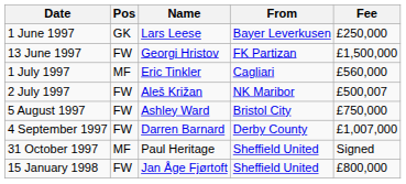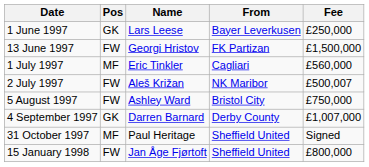 <table class="wikitable">
 <tr>
 <th>Date</th>
 <th>Pos</th>
 <th>Name</th>
 <th>From</th>
 <th>Fee</th>
 </tr>
 <tr>
 <td>1 June 1997</td>
 <td>GK</td>
 <td><a href='#'>Lars Leese</a></td>
 <td><a href='#'>Bayer Leverkusen</a></td>
 <td>£250,000</td>
 </tr>
 <tr>
 <td>13 June 1997</td>
 <td>FW</td>
 <td><a href='#'>Georgi Hristov</a></td>
 <td><a href='#'>FK Partizan</a></td>
 <td>£1,500,000</td>
 </tr>
 <tr>
 <td>1 July 1997</td>
 <td>MF</td>
 <td><a href='#'>Eric Tinkler</a></td>
 <td><a href='#'>Cagliari</a></td>
 <td>£560,000</td>
 </tr>
 <tr>
 <td>2 July 1997</td>
 <td>FW</td>
 <td><a href='#'>Aleš Križan</a></td>
 <td><a href='#'>NK Maribor</a></td>
 <td>£500,007</td>
 </tr>
 <tr>
 <td>5 August 1997</td>
 <td>FW</td>
 <td><a href='#'>Ashley Ward</a></td>
 <td><a href='#'>Bristol City</a></td>
 <td>£750,000</td>
 </tr>
 <tr>
 <td>4 September 1997</td>
-<td>FW</td>
+<td>GK</td>
 <td><a href='#'>Darren Barnard</a></td>
 <td><a href='#'>Derby County</a></td>
 <td>£1,007,000</td>
 </tr>
 <tr>
 <td>31 October 1997</td>
 <td>MF</td>
 <td>Paul Heritage</td>
 <td><a href='#'>Sheffield United</a></td>
 <td>Signed</td>
 </tr>
 <tr>
 <td>15 January 1998</td>
 <td>FW</td>
 <td><a href='#'>Jan Åge Fjørtoft</a></td>
 <td><a href='#'>Sheffield United</a></td>
 <td>£800,000</td>
 </tr>
 </table>
